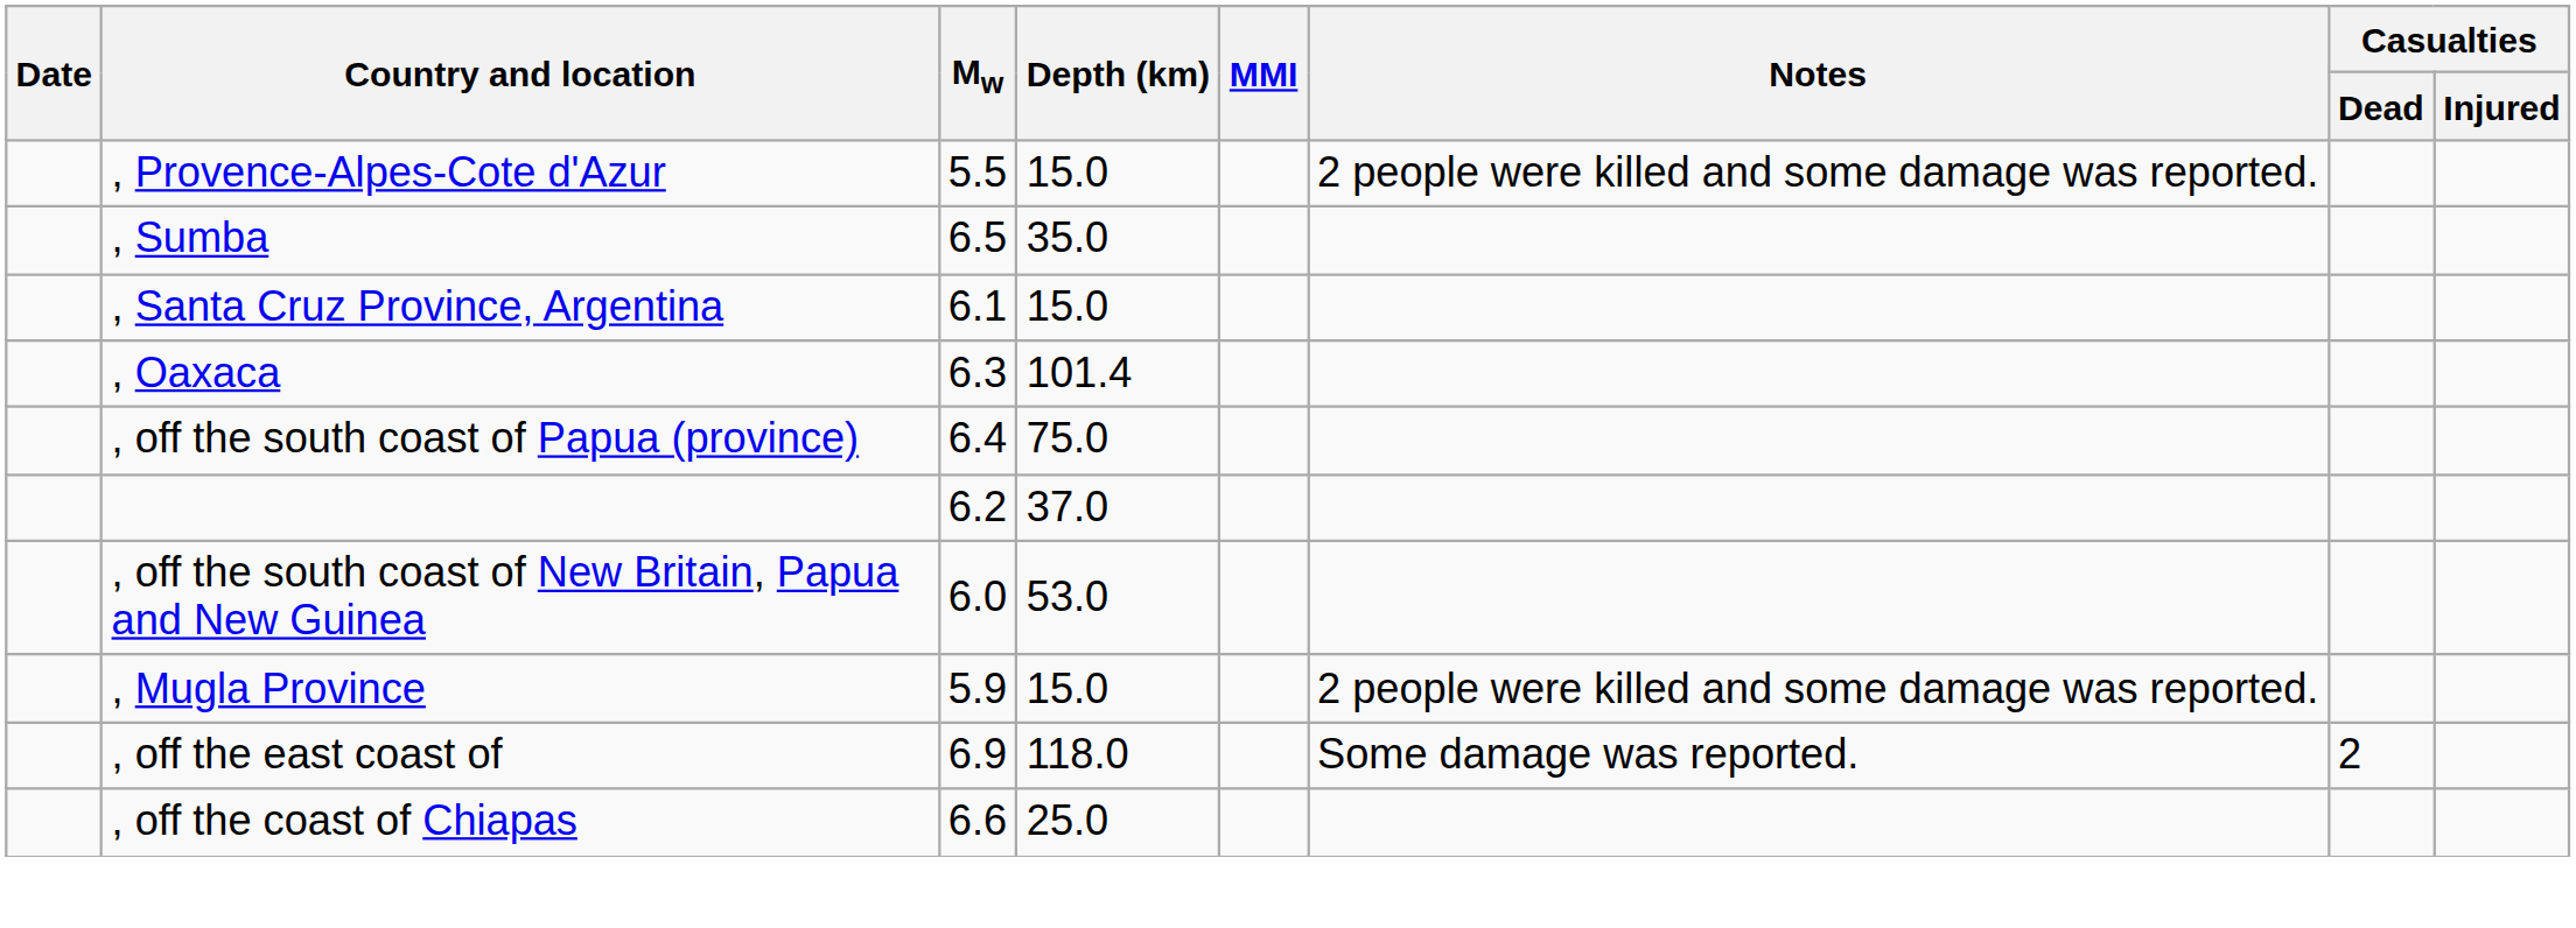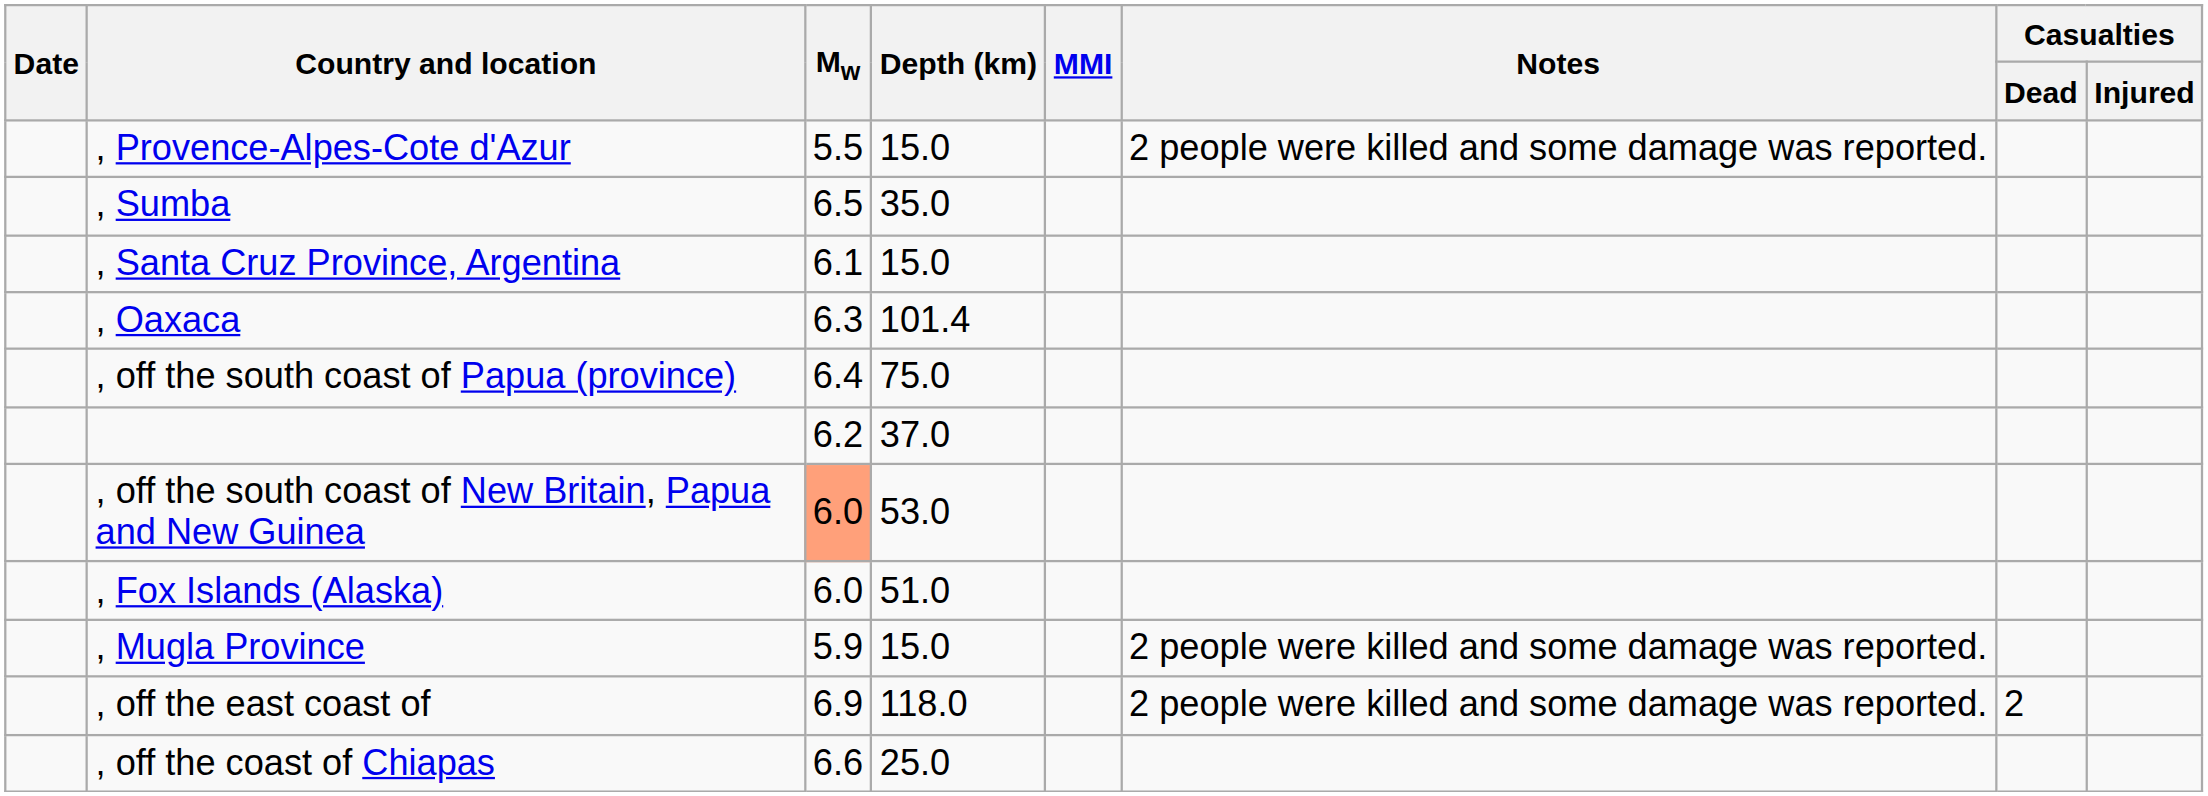 <table class="wikitable sortable sort-under" style="border:1px black; margin-left:1em;">
 <tr>
 <th rowspan="2"><small>Date</small></th>
 <th rowspan="2" style="width: 310px"><small>Country and location</small></th>
 <th rowspan="2"><small>M<sub>w</sub></small></th>
 <th rowspan="2"><small>Depth (km)</small></th>
 <th rowspan="2"><small><a href='#'>MMI</a></small></th>
 <th rowspan="2" class="unsortable"><small>Notes</small></th>
 <th colspan="2"><small>Casualties</small></th>
 </tr>
 <tr>
 <th><small>Dead</small></th>
 <th><small>Injured</small></th>
 </tr>
 <tr>
 <td></td>
 <td>, <a href='#'>Provence-Alpes-Cote d'Azur</a></td>
 <td>5.5</td>
 <td>15.0</td>
 <td></td>
 <td>2 people were killed and some damage was reported.</td>
 <td></td>
 <td></td>
 </tr>
 <tr>
 <td></td>
 <td>, <a href='#'>Sumba</a></td>
 <td>6.5</td>
 <td>35.0</td>
 <td></td>
 <td></td>
 <td></td>
 <td></td>
 </tr>
 <tr>
 <td></td>
 <td>, <a href='#'>Santa Cruz Province, Argentina</a></td>
 <td>6.1</td>
 <td>15.0</td>
 <td></td>
 <td></td>
 <td></td>
 <td></td>
 </tr>
 <tr>
 <td></td>
 <td>, <a href='#'>Oaxaca</a></td>
 <td>6.3</td>
 <td>101.4</td>
 <td></td>
 <td></td>
 <td></td>
 <td></td>
 </tr>
 <tr>
 <td></td>
 <td>, off the south coast of <a href='#'>Papua (province)</a></td>
 <td>6.4</td>
 <td>75.0</td>
 <td></td>
 <td></td>
 <td></td>
 <td></td>
 </tr>
 <tr>
 <td></td>
 <td></td>
 <td>6.2</td>
 <td>37.0</td>
 <td></td>
 <td></td>
 <td></td>
 <td></td>
 </tr>
 <tr>
 <td></td>
 <td>, off the south coast of <a href='#'>New Britain</a>, <a href='#'>Papua and New Guinea</a></td>
+<td style="background: lightsalmon;">6.0</td>
+<td>53.0</td>
+<td></td>
+<td></td>
+<td></td>
+<td></td>
+</tr>
+<tr>
+<td></td>
+<td>, <a href='#'>Fox Islands (Alaska)</a></td>
 <td>6.0</td>
-<td>53.0</td>
+<td>51.0</td>
 <td></td>
 <td></td>
 <td></td>
 <td></td>
 </tr>
 <tr>
 <td></td>
 <td>, <a href='#'>Mugla Province</a></td>
 <td>5.9</td>
 <td>15.0</td>
 <td></td>
 <td>2 people were killed and some damage was reported.</td>
 <td></td>
 <td></td>
 </tr>
 <tr>
 <td></td>
 <td>, off the east coast of</td>
 <td>6.9</td>
 <td>118.0</td>
 <td></td>
-<td>Some damage was reported.</td>
+<td>2 people were killed and some damage was reported.</td>
 <td>2</td>
 <td></td>
 </tr>
 <tr>
 <td></td>
 <td>, off the coast of <a href='#'>Chiapas</a></td>
 <td>6.6</td>
 <td>25.0</td>
 <td></td>
 <td></td>
 <td></td>
 <td></td>
 </tr>
 </table>
